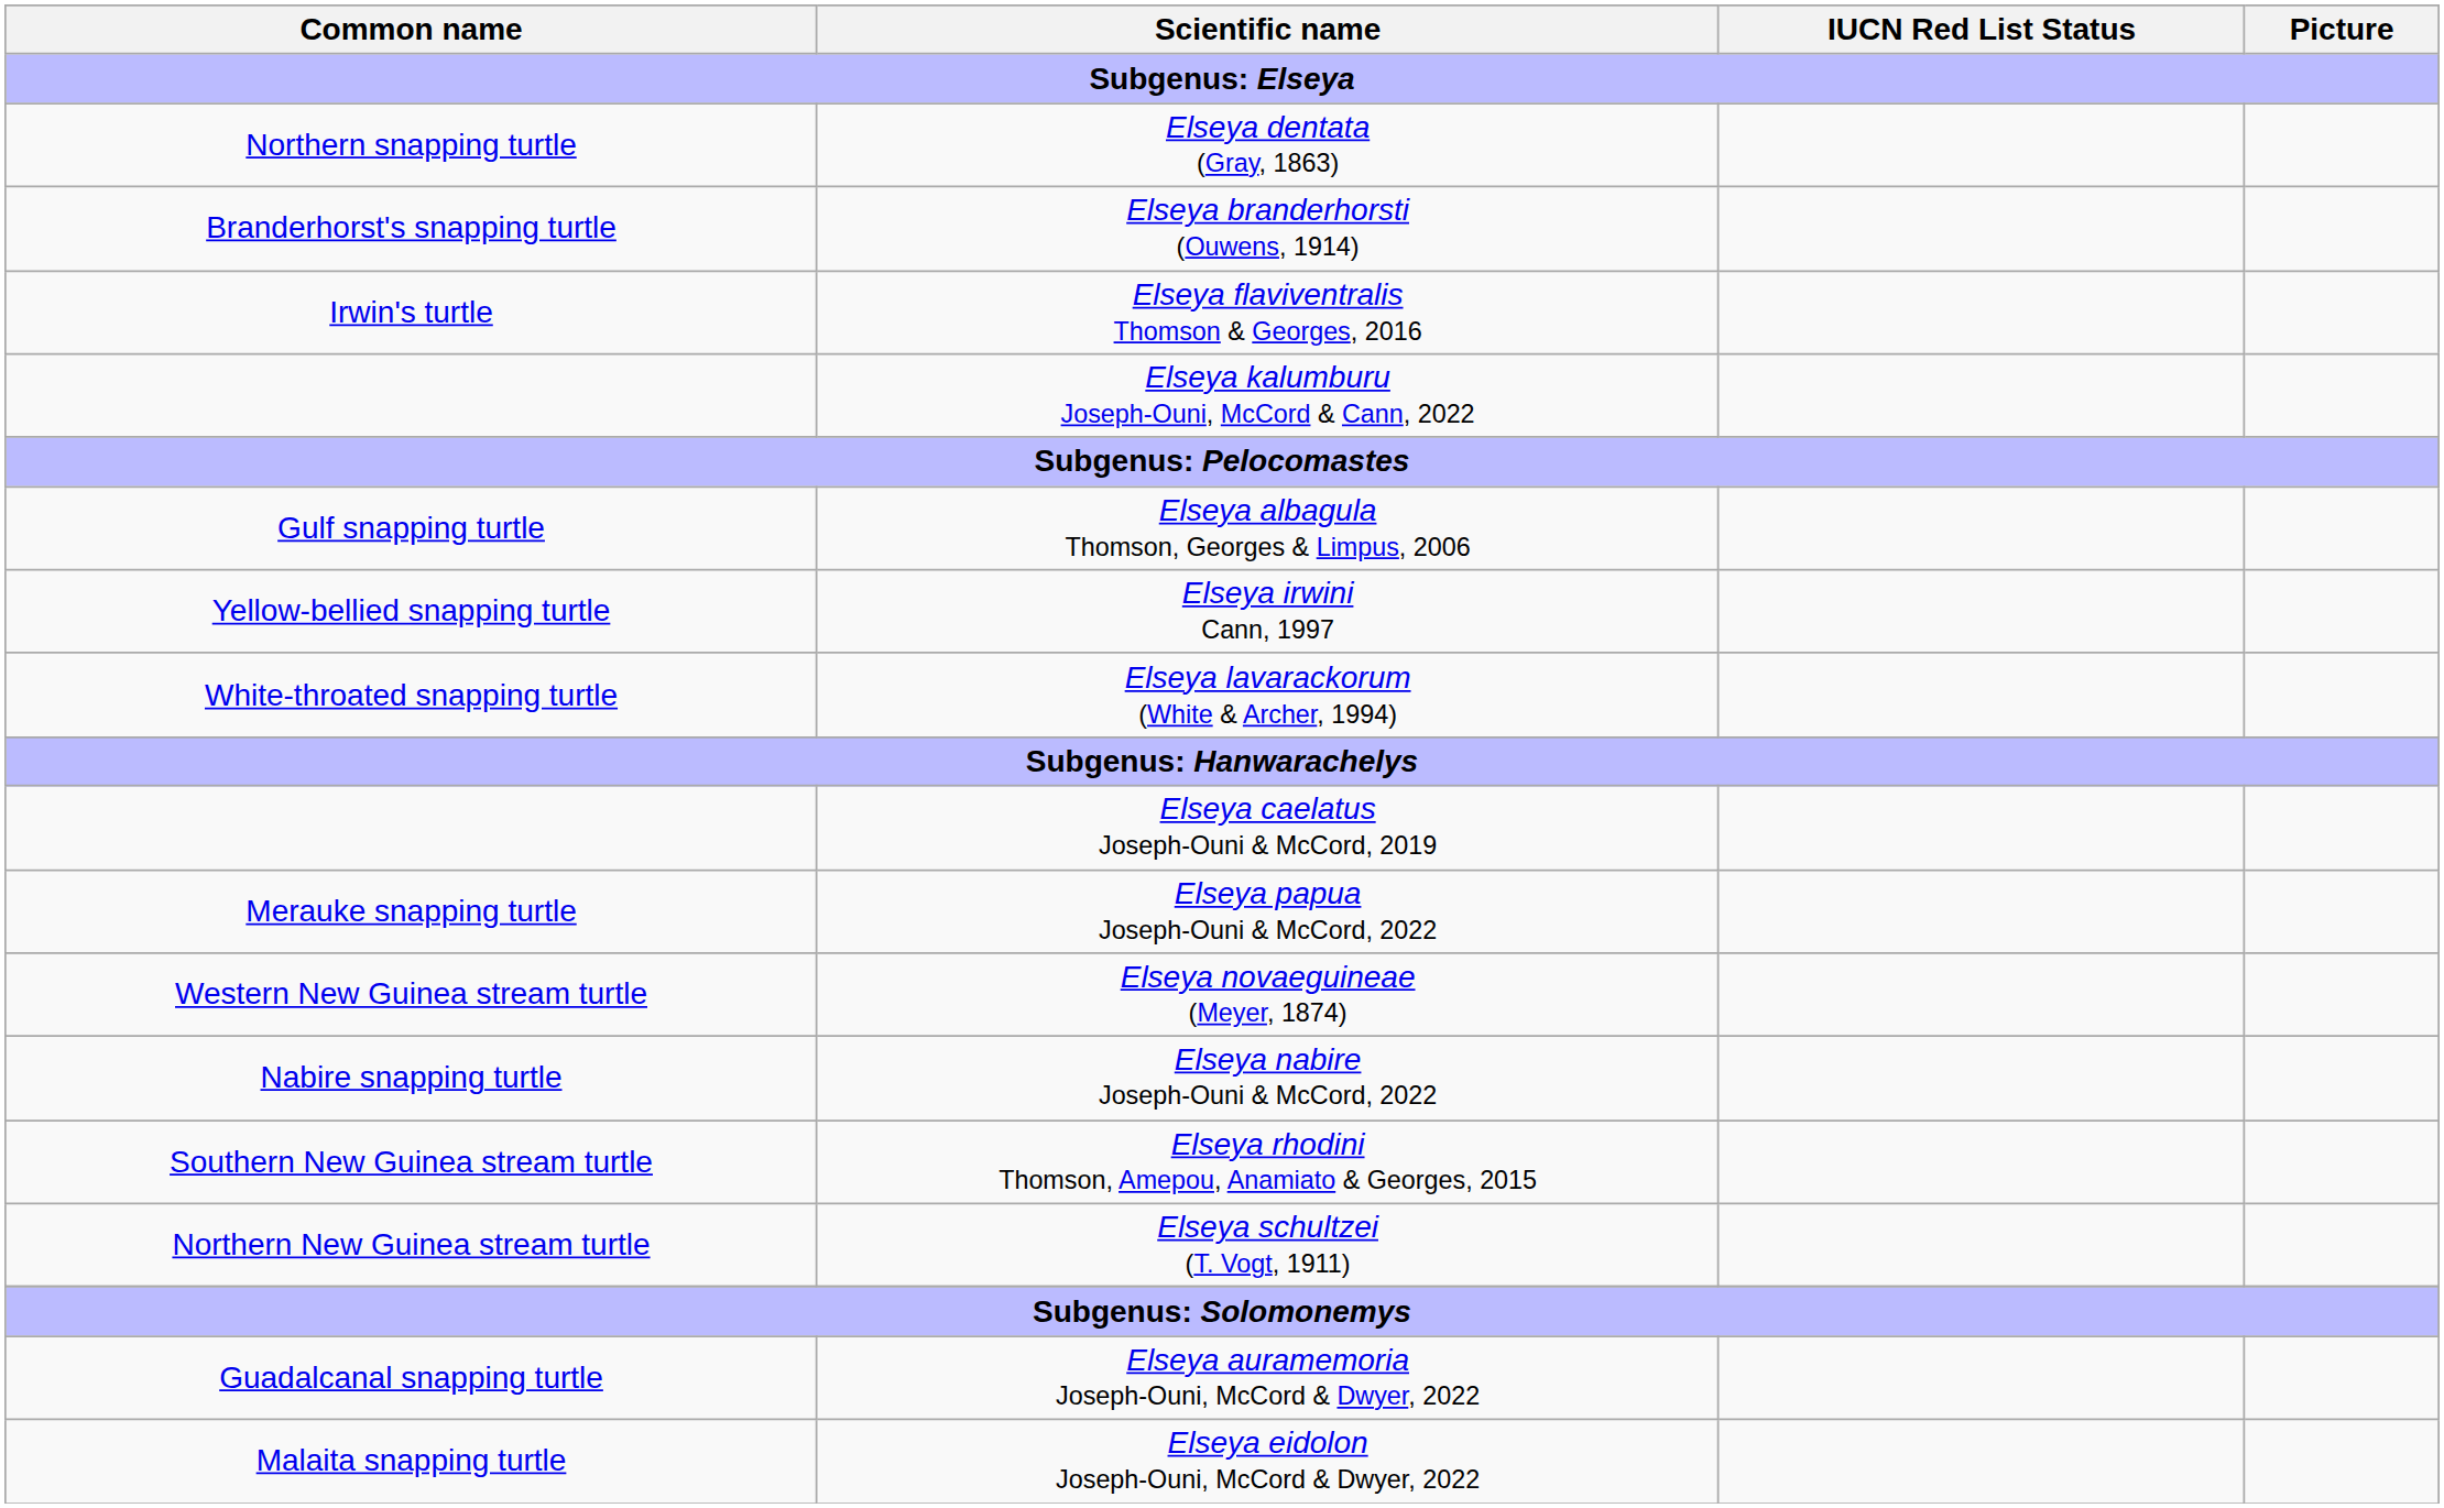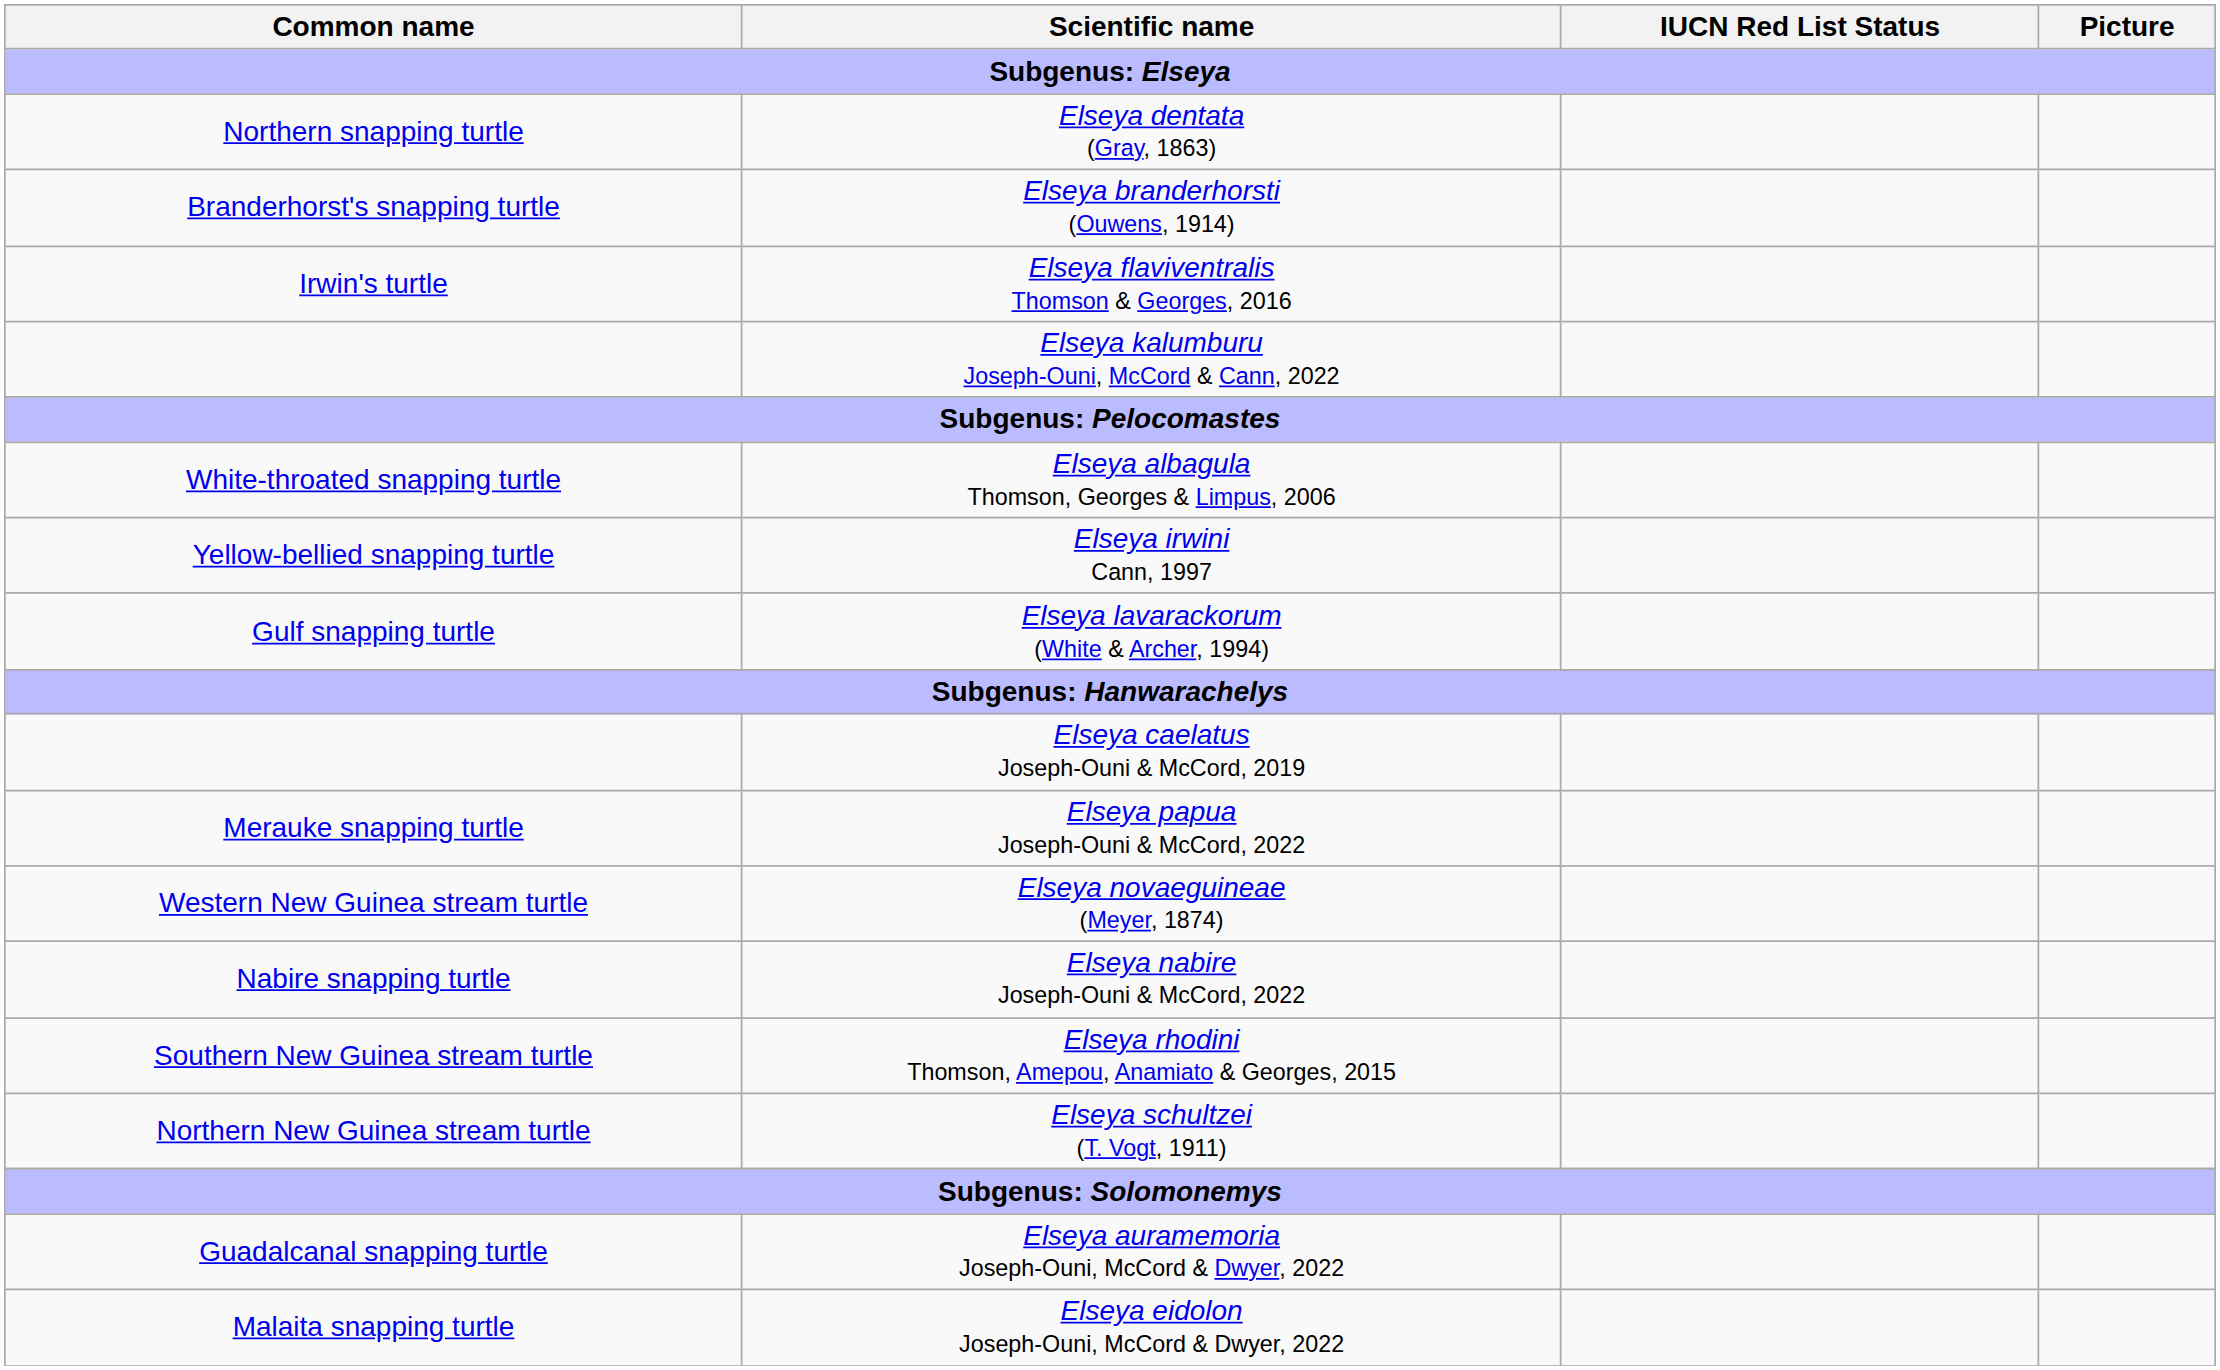 <table class="wikitable sortable" style="width:100%;text-align:center">
 <tr>
 <th scope="col">Common name</th>
 <th scope="col">Scientific name</th>
 <th scope="col">IUCN Red List Status</th>
 <th scope="col" class="unsortable">Picture</th>
 </tr>
 <tr>
 <td colspan="100%" align="center" bgcolor="#BBBBFF"><strong>Subgenus:</strong> <strong><em>Elseya </em></strong> <small></small></td>
 </tr>
 <tr>
 <td><a href='#'>Northern snapping turtle</a></td>
 <td><em><a href='#'>Elseya dentata</a></em> <br> <small>(<a href='#'>Gray</a>, 1863)</small></td>
 <td></td>
 <td></td>
 </tr>
 <tr>
 <td><a href='#'>Branderhorst's snapping turtle</a></td>
 <td><em><a href='#'>Elseya branderhorsti</a></em> <br> <small>(<a href='#'>Ouwens</a>, 1914)</small></td>
 <td></td>
 <td></td>
 </tr>
 <tr>
 <td><a href='#'>Irwin's turtle</a></td>
 <td><em><a href='#'>Elseya flaviventralis</a></em> <br> <small><a href='#'>Thomson</a> & <a href='#'>Georges</a>, 2016</small></td>
 <td></td>
 </tr>
 <tr>
 <td></td>
 <td><em><a href='#'>Elseya kalumburu</a></em> <br> <small><a href='#'>Joseph-Ouni</a>, <a href='#'>McCord</a> & <a href='#'>Cann</a>, 2022</small></td>
 <td></td>
 <td></td>
 </tr>
 <tr>
 <td colspan="100%" align="center" bgcolor="#BBBBFF"><strong>Subgenus:</strong> <strong><em>Pelocomastes</em></strong> <small></small></td>
 </tr>
 <tr>
-<td><a href='#'>Gulf snapping turtle</a></td>
+<td><a href='#'>White-throated snapping turtle</a></td>
 <td><em><a href='#'>Elseya albagula</a></em> <br> <small>Thomson, Georges & <a href='#'>Limpus</a>, 2006</small></td>
 <td></td>
 <td></td>
 </tr>
 <tr>
 <td><a href='#'>Yellow-bellied snapping turtle</a></td>
 <td><em><a href='#'>Elseya irwini</a></em> <br> <small>Cann, 1997</small></td>
 <td></td>
 <td></td>
 </tr>
 <tr>
-<td><a href='#'>White-throated snapping turtle</a></td>
+<td><a href='#'>Gulf snapping turtle</a></td>
 <td><em><a href='#'>Elseya lavarackorum</a></em> <br> <small>(<a href='#'>White</a> & <a href='#'>Archer</a>, 1994)</small></td>
 <td></td>
 <td></td>
 </tr>
 <tr>
 <td colspan="100%" align="center" bgcolor="#BBBBFF"><strong>Subgenus:</strong> <strong><em>Hanwarachelys</em></strong> <small></small></td>
 </tr>
 <tr>
 <td></td>
 <td><em><a href='#'>Elseya caelatus</a></em> <br> <small>Joseph-Ouni & McCord, 2019</small></td>
 <td></td>
 <td></td>
 </tr>
 <tr>
 <td><a href='#'>Merauke snapping turtle</a></td>
 <td><em><a href='#'>Elseya papua</a></em> <br> <small>Joseph-Ouni & McCord, 2022</small></td>
 <td></td>
 <td></td>
 </tr>
 <tr>
 <td><a href='#'>Western New Guinea stream turtle</a></td>
 <td><em><a href='#'>Elseya novaeguineae</a></em> <br> <small>(<a href='#'>Meyer</a>, 1874)</small></td>
 <td></td>
 <td></td>
 </tr>
 <tr>
 <td><a href='#'>Nabire snapping turtle</a></td>
 <td><em><a href='#'>Elseya nabire</a></em> <br> <small>Joseph-Ouni & McCord, 2022</small></td>
 <td></td>
 <td></td>
 </tr>
 <tr>
 <td><a href='#'>Southern New Guinea stream turtle</a></td>
 <td><em><a href='#'>Elseya rhodini</a></em> <br> <small>Thomson, <a href='#'>Amepou</a>, <a href='#'>Anamiato</a> & Georges, 2015</small></td>
 <td></td>
 <td></td>
 </tr>
 <tr>
 <td><a href='#'>Northern New Guinea stream turtle</a></td>
 <td><em><a href='#'>Elseya schultzei</a></em> <br> <small>(<a href='#'>T. Vogt</a>, 1911)</small></td>
 <td></td>
 <td></td>
 </tr>
 <tr>
 </tr>
 <tr>
 <td colspan="100%" align="center" bgcolor="#BBBBFF"><strong>Subgenus:</strong> <strong><em>Solomonemys</em></strong> <small></small></td>
 </tr>
 <tr>
 <td><a href='#'>Guadalcanal snapping turtle</a></td>
 <td><em><a href='#'>Elseya auramemoria</a></em> <br> <small>Joseph-Ouni, McCord & <a href='#'>Dwyer</a>, 2022</small></td>
 <td></td>
 <td></td>
 </tr>
 <tr>
 <td><a href='#'>Malaita snapping turtle</a></td>
 <td><em><a href='#'>Elseya eidolon</a></em><br> <small>Joseph-Ouni, McCord & Dwyer, 2022</small></td>
 <td></td>
 <td></td>
 </tr>
 <tr>
 </tr>
 </table>
